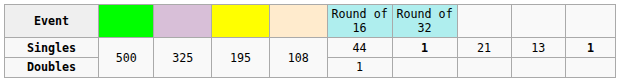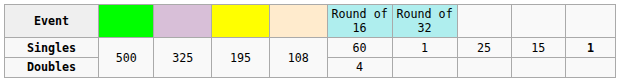 <table class=wikitable style=font-size:90%;text-align:center>
 <tr>
 <td style="width:130px; background:#efefef;"><strong>Event</strong></td>
 <td style="width:80px; background:lime;"></td>
 <td style="width:85px; background:thistle;"></td>
 <td style="width:85px; background:#ff0;"></td>
 <td style="width:85px; background:#ffebcd;"></td>
 <td style="width:85px; background:#afeeee;">Round of 16</td>
 <td style="width:85px; background:#afeeee;">Round of 32</td>
 <td width=85></td>
 <td width=85></td>
 <td width=85></td>
 </tr>
 <tr>
 <th style="background:#f8f8f8;">Singles</th>
 <td rowspan=2>500</td>
 <td rowspan=2>325</td>
 <td rowspan=2>195</td>
 <td rowspan=2>108</td>
-<td>44</td>
-<td><strong>1</strong></td>
-<td>21</td>
-<td>13</td>
+<td>60</td>
+<td>1</td>
+<td>25</td>
+<td>15</td>
 <td><strong>1</strong></td>
 </tr>
 <tr>
 <th style="background:#f8f8f8;">Doubles</th>
-<td>1</td>
+<td>4</td>
 <td></td>
 <td></td>
 <td></td>
 <td></td>
 </tr>
 </table>
